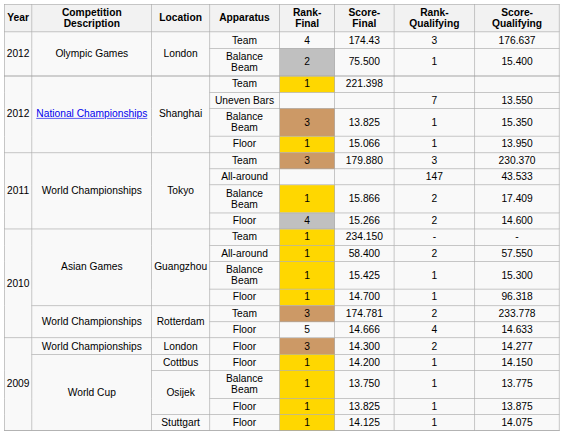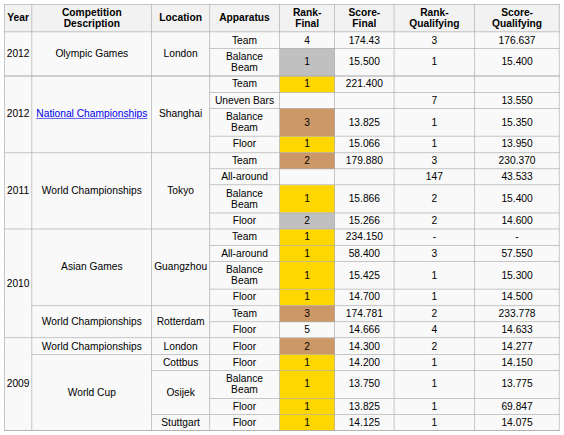 <table class="wikitable" style="text-align:center">
 <tr>
 <th>Year</th>
 <th>Competition Description</th>
 <th>Location</th>
 <th>Apparatus</th>
 <th>Rank-Final</th>
 <th>Score-Final</th>
 <th>Rank-Qualifying</th>
 <th>Score-Qualifying</th>
 </tr>
 <tr>
 <td rowspan="2">2012</td>
 <td rowspan="2">Olympic Games</td>
 <td rowspan="2">London</td>
 <td>Team</td>
 <td>4</td>
 <td>174.43</td>
 <td>3</td>
 <td>176.637</td>
 </tr>
 <tr>
 <td>Balance Beam</td>
-<td bgcolor="silver">2</td>
-<td>75.500</td>
+<td bgcolor="silver">1</td>
+<td>15.500</td>
 <td>1</td>
 <td>15.400</td>
 </tr>
 <tr>
 </tr>
 <tr>
 <td rowspan="4">2012</td>
 <td rowspan="4"><a href='#'>National Championships</a></td>
 <td rowspan="4">Shanghai</td>
 <td>Team</td>
 <td bgcolor="gold">1</td>
-<td>221.398</td>
+<td>221.400</td>
 <td></td>
 <td></td>
 </tr>
 <tr>
 <td>Uneven Bars</td>
 <td></td>
 <td></td>
 <td>7</td>
 <td>13.550</td>
 </tr>
 <tr>
 <td>Balance Beam</td>
 <td bgcolor="cc9966">3</td>
 <td>13.825</td>
 <td>1</td>
 <td>15.350</td>
 </tr>
 <tr>
 <td>Floor</td>
 <td bgcolor="gold">1</td>
 <td>15.066</td>
 <td>1</td>
 <td>13.950</td>
 </tr>
 <tr>
 <td rowspan="4">2011</td>
 <td rowspan="4">World Championships</td>
 <td rowspan="4">Tokyo</td>
 <td>Team</td>
-<td bgcolor="cc9966">3</td>
+<td bgcolor="cc9966">2</td>
 <td>179.880</td>
 <td>3</td>
 <td>230.370</td>
 </tr>
 <tr>
 <td>All-around</td>
 <td></td>
 <td></td>
 <td>147</td>
 <td>43.533</td>
 </tr>
 <tr>
 <td>Balance Beam</td>
 <td bgcolor="gold">1</td>
 <td>15.866</td>
 <td>2</td>
-<td>17.409</td>
+<td>15.400</td>
 </tr>
 <tr>
 <td>Floor</td>
-<td bgcolor="silver">4</td>
+<td bgcolor="silver">2</td>
 <td>15.266</td>
 <td>2</td>
 <td>14.600</td>
 </tr>
 <tr>
 <td rowspan="6">2010</td>
 <td rowspan="4">Asian Games</td>
 <td rowspan="4">Guangzhou</td>
 <td>Team</td>
 <td bgcolor="gold">1</td>
 <td>234.150</td>
 <td>-</td>
 <td>-</td>
 </tr>
 <tr>
 <td>All-around</td>
 <td bgcolor="gold">1</td>
 <td>58.400</td>
-<td>2</td>
+<td>3</td>
 <td>57.550</td>
 </tr>
 <tr>
 <td>Balance Beam</td>
 <td bgcolor="gold">1</td>
 <td>15.425</td>
 <td>1</td>
 <td>15.300</td>
 </tr>
 <tr>
 <td>Floor</td>
 <td bgcolor="gold">1</td>
 <td>14.700</td>
 <td>1</td>
-<td>96.318</td>
+<td>14.500</td>
 </tr>
 <tr>
 <td rowspan="2">World Championships</td>
 <td rowspan="2">Rotterdam</td>
 <td>Team</td>
 <td bgcolor="cc9966">3</td>
 <td>174.781</td>
 <td>2</td>
 <td>233.778</td>
 </tr>
 <tr>
 <td>Floor</td>
 <td>5</td>
 <td>14.666</td>
 <td>4</td>
 <td>14.633</td>
 </tr>
 <tr>
 <td rowspan="5">2009</td>
 <td rowspan="1">World Championships</td>
 <td rowspan="1">London</td>
 <td>Floor</td>
-<td bgcolor="cc9966">3</td>
+<td bgcolor="cc9966">2</td>
 <td>14.300</td>
 <td>2</td>
 <td>14.277</td>
 </tr>
 <tr>
 <td rowspan="4">World Cup</td>
 <td rowspan="1">Cottbus</td>
 <td>Floor</td>
 <td bgcolor="gold">1</td>
 <td>14.200</td>
 <td>1</td>
 <td>14.150</td>
 </tr>
 <tr>
 <td rowspan="2">Osijek</td>
 <td>Balance Beam</td>
 <td bgcolor="gold">1</td>
 <td>13.750</td>
 <td>1</td>
 <td>13.775</td>
 </tr>
 <tr>
 <td>Floor</td>
 <td bgcolor="gold">1</td>
 <td>13.825</td>
 <td>1</td>
-<td>13.875</td>
+<td>69.847</td>
 </tr>
 <tr>
 <td rowspan="1">Stuttgart</td>
 <td>Floor</td>
 <td bgcolor="gold">1</td>
 <td>14.125</td>
 <td>1</td>
 <td>14.075</td>
 </tr>
 <tr>
 </tr>
 </table>
